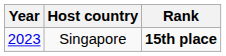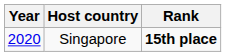 <table class="wikitable" style="text-align: center;">
 <tr>
 <th>Year</th>
 <th>Host country</th>
 <th>Rank</th>
 </tr>
 <tr>
-<td><a href='#'>2023</a></td>
+<td><a href='#'>2020</a></td>
 <td>Singapore</td>
 <td><strong>15th place</strong></td>
 </tr>
 </table>
